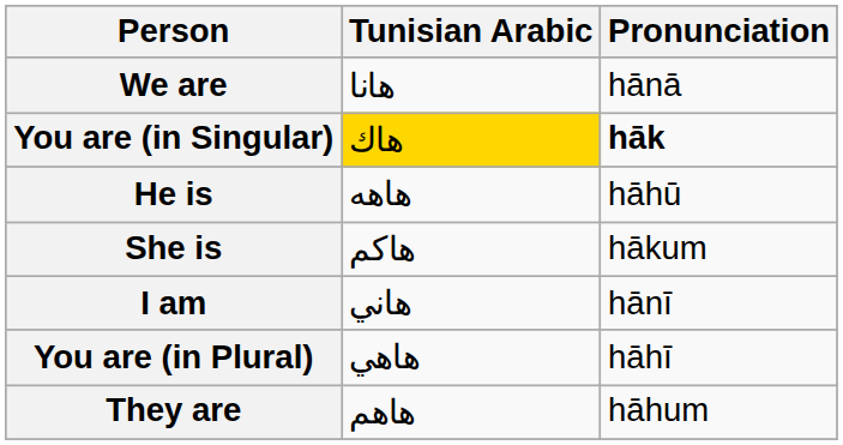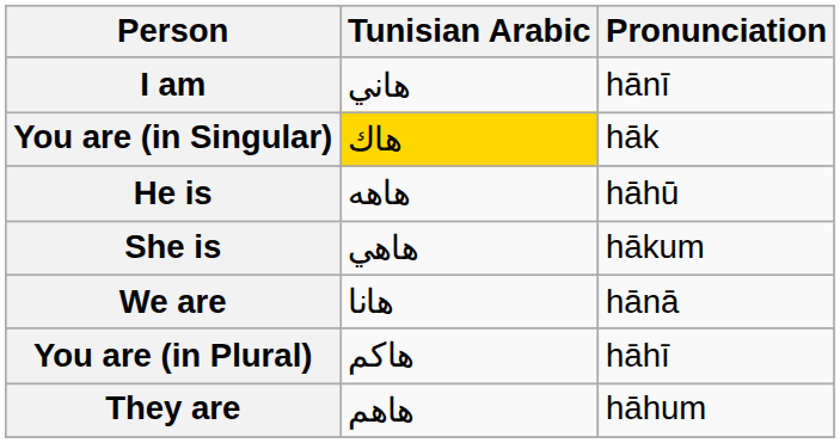 <table class="wikitable">
 <tr>
 <th>Person</th>
 <th>Tunisian Arabic</th>
 <th>Pronunciation</th>
 </tr>
 <tr>
-<th>We are</th>
-<td>هانا</td>
-<td>hānā</td>
+<th>I am</th>
+<td>هاني</td>
+<td>hānī</td>
 </tr>
 <tr>
 <th>You are (in Singular)</th>
 <td style="background: gold;">هاك</td>
-<td><strong>hāk</strong></td>
+<td>hāk</td>
 </tr>
 <tr>
 <th>He is</th>
 <td>هاهه</td>
 <td>hāhū</td>
 </tr>
 <tr>
 <th>She is</th>
-<td>هاكم</td>
+<td>هاهي</td>
 <td>hākum</td>
 </tr>
 <tr>
-<th>I am</th>
-<td>هاني</td>
-<td>hānī</td>
+<th>We are</th>
+<td>هانا</td>
+<td>hānā</td>
 </tr>
 <tr>
 <th>You are (in Plural)</th>
-<td>هاهي</td>
+<td>هاكم</td>
 <td>hāhī</td>
 </tr>
 <tr>
 <th>They are</th>
 <td>هاهم</td>
 <td>hāhum</td>
 </tr>
 </table>
